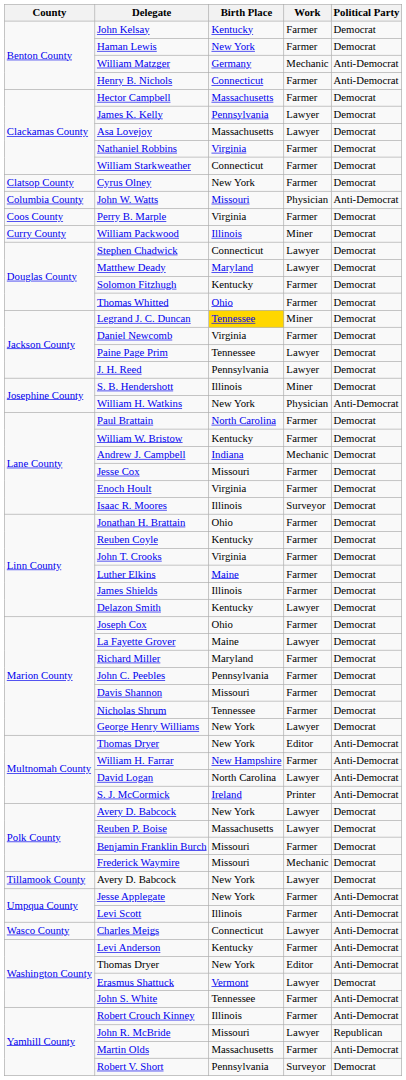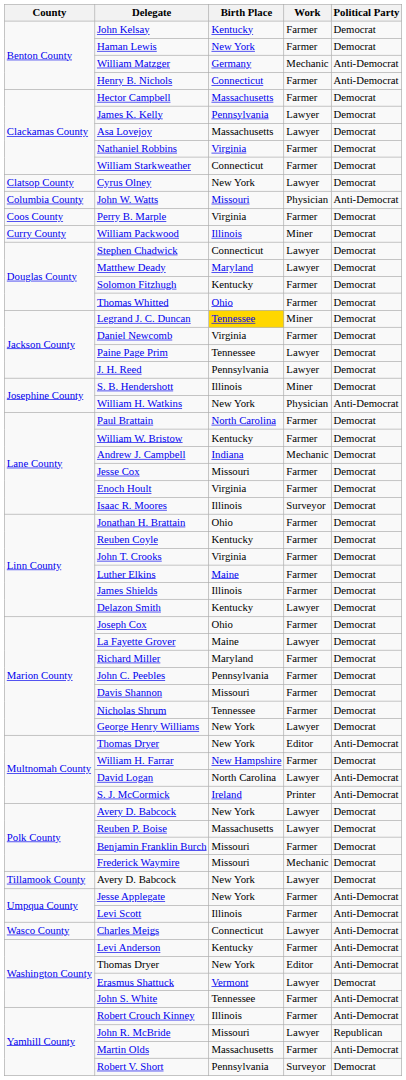 <table class="wikitable sortable">
 <tr>
 <th>County</th>
 <th>Delegate</th>
 <th>Birth Place</th>
 <th>Work</th>
 <th>Political Party</th>
 </tr>
 <tr>
 <td rowspan="4"><a href='#'>Benton County</a></td>
 <td><a href='#'>John Kelsay</a></td>
 <td><a href='#'>Kentucky</a></td>
 <td>Farmer</td>
 <td>Democrat</td>
 </tr>
 <tr>
 <td><a href='#'>Haman Lewis</a></td>
 <td><a href='#'>New York</a></td>
 <td>Farmer</td>
 <td>Democrat</td>
 </tr>
 <tr>
 <td><a href='#'>William Matzger</a></td>
 <td><a href='#'>Germany</a></td>
 <td>Mechanic</td>
 <td>Anti-Democrat</td>
 </tr>
 <tr>
 <td><a href='#'>Henry B. Nichols</a></td>
 <td><a href='#'>Connecticut</a></td>
 <td>Farmer</td>
 <td>Anti-Democrat</td>
 </tr>
 <tr>
 <td rowspan="5"><a href='#'>Clackamas County</a></td>
 <td><a href='#'>Hector Campbell</a></td>
 <td><a href='#'>Massachusetts</a></td>
 <td>Farmer</td>
 <td>Democrat</td>
 </tr>
 <tr>
 <td><a href='#'>James K. Kelly</a></td>
 <td><a href='#'>Pennsylvania</a></td>
 <td>Lawyer</td>
 <td>Democrat</td>
 </tr>
 <tr>
 <td><a href='#'>Asa Lovejoy</a></td>
 <td>Massachusetts</td>
 <td>Lawyer</td>
 <td>Democrat</td>
 </tr>
 <tr>
 <td><a href='#'>Nathaniel Robbins</a></td>
 <td><a href='#'>Virginia</a></td>
 <td>Farmer</td>
 <td>Democrat</td>
 </tr>
 <tr>
 <td><a href='#'>William Starkweather</a></td>
 <td>Connecticut</td>
 <td>Farmer</td>
 <td>Democrat</td>
 </tr>
 <tr>
 <td><a href='#'>Clatsop County</a></td>
 <td><a href='#'>Cyrus Olney</a></td>
 <td>New York</td>
-<td>Farmer</td>
+<td>Lawyer</td>
 <td>Democrat</td>
 </tr>
 <tr>
 <td><a href='#'>Columbia County</a></td>
 <td><a href='#'>John W. Watts</a></td>
 <td><a href='#'>Missouri</a></td>
 <td>Physician</td>
 <td>Anti-Democrat</td>
 </tr>
 <tr>
 <td><a href='#'>Coos County</a></td>
 <td><a href='#'>Perry B. Marple</a></td>
 <td>Virginia</td>
 <td>Farmer</td>
 <td>Democrat</td>
 </tr>
 <tr>
 <td><a href='#'>Curry County</a></td>
 <td><a href='#'>William Packwood</a></td>
 <td><a href='#'>Illinois</a></td>
 <td>Miner</td>
 <td>Democrat</td>
 </tr>
 <tr>
 <td rowspan="4"><a href='#'>Douglas County</a></td>
 <td><a href='#'>Stephen Chadwick</a></td>
 <td>Connecticut</td>
 <td>Lawyer</td>
 <td>Democrat</td>
 </tr>
 <tr>
 <td><a href='#'>Matthew Deady</a></td>
 <td><a href='#'>Maryland</a></td>
 <td>Lawyer</td>
 <td>Democrat</td>
 </tr>
 <tr>
 <td><a href='#'>Solomon Fitzhugh</a></td>
 <td>Kentucky</td>
 <td>Farmer</td>
 <td>Democrat</td>
 </tr>
 <tr>
 <td><a href='#'>Thomas Whitted</a></td>
 <td><a href='#'>Ohio</a></td>
 <td>Farmer</td>
 <td>Democrat</td>
 </tr>
 <tr>
 <td rowspan="4"><a href='#'>Jackson County</a></td>
 <td><a href='#'>Legrand J. C. Duncan</a></td>
 <td style="background: gold;"><a href='#'>Tennessee</a></td>
 <td>Miner</td>
 <td>Democrat</td>
 </tr>
 <tr>
 <td><a href='#'>Daniel Newcomb</a></td>
 <td>Virginia</td>
 <td>Farmer</td>
 <td>Democrat</td>
 </tr>
 <tr>
 <td><a href='#'>Paine Page Prim</a></td>
 <td>Tennessee</td>
 <td>Lawyer</td>
 <td>Democrat</td>
 </tr>
 <tr>
 <td><a href='#'>J. H. Reed</a></td>
 <td>Pennsylvania</td>
 <td>Lawyer</td>
 <td>Democrat</td>
 </tr>
 <tr>
 <td rowspan="2"><a href='#'>Josephine County</a></td>
 <td><a href='#'>S. B. Hendershott</a></td>
 <td>Illinois</td>
 <td>Miner</td>
 <td>Democrat</td>
 </tr>
 <tr>
 <td><a href='#'>William H. Watkins</a></td>
 <td>New York</td>
 <td>Physician</td>
 <td>Anti-Democrat</td>
 </tr>
 <tr>
 <td rowspan="6"><a href='#'>Lane County</a></td>
 <td><a href='#'>Paul Brattain</a></td>
 <td><a href='#'>North Carolina</a></td>
 <td>Farmer</td>
 <td>Democrat</td>
 </tr>
 <tr>
 <td><a href='#'>William W. Bristow</a></td>
 <td>Kentucky</td>
 <td>Farmer</td>
 <td>Democrat</td>
 </tr>
 <tr>
 <td><a href='#'>Andrew J. Campbell</a></td>
 <td><a href='#'>Indiana</a></td>
 <td>Mechanic</td>
 <td>Democrat</td>
 </tr>
 <tr>
 <td><a href='#'>Jesse Cox</a></td>
 <td>Missouri</td>
 <td>Farmer</td>
 <td>Democrat</td>
 </tr>
 <tr>
 <td><a href='#'>Enoch Hoult</a></td>
 <td>Virginia</td>
 <td>Farmer</td>
 <td>Democrat</td>
 </tr>
 <tr>
 <td><a href='#'>Isaac R. Moores</a></td>
 <td>Illinois</td>
 <td>Surveyor</td>
 <td>Democrat</td>
 </tr>
 <tr>
 <td rowspan="6"><a href='#'>Linn County</a></td>
 <td><a href='#'>Jonathan H. Brattain</a></td>
 <td>Ohio</td>
 <td>Farmer</td>
 <td>Democrat</td>
 </tr>
 <tr>
 <td><a href='#'>Reuben Coyle</a></td>
 <td>Kentucky</td>
 <td>Farmer</td>
 <td>Democrat</td>
 </tr>
 <tr>
 <td><a href='#'>John T. Crooks</a></td>
 <td>Virginia</td>
 <td>Farmer</td>
 <td>Democrat</td>
 </tr>
 <tr>
 <td><a href='#'>Luther Elkins</a></td>
 <td><a href='#'>Maine</a></td>
 <td>Farmer</td>
 <td>Democrat</td>
 </tr>
 <tr>
 <td><a href='#'>James Shields</a></td>
 <td>Illinois</td>
 <td>Farmer</td>
 <td>Democrat</td>
 </tr>
 <tr>
 <td><a href='#'>Delazon Smith</a></td>
 <td>Kentucky</td>
 <td>Lawyer</td>
 <td>Democrat</td>
 </tr>
 <tr>
 <td rowspan="7"><a href='#'>Marion County</a></td>
 <td><a href='#'>Joseph Cox</a></td>
 <td>Ohio</td>
 <td>Farmer</td>
 <td>Democrat</td>
 </tr>
 <tr>
 <td><a href='#'>La Fayette Grover</a></td>
 <td>Maine</td>
 <td>Lawyer</td>
 <td>Democrat</td>
 </tr>
 <tr>
 <td><a href='#'>Richard Miller</a></td>
 <td>Maryland</td>
 <td>Farmer</td>
 <td>Democrat</td>
 </tr>
 <tr>
 <td><a href='#'>John C. Peebles</a></td>
 <td>Pennsylvania</td>
 <td>Farmer</td>
 <td>Democrat</td>
 </tr>
 <tr>
 <td><a href='#'>Davis Shannon</a></td>
 <td>Missouri</td>
 <td>Farmer</td>
 <td>Democrat</td>
 </tr>
 <tr>
 <td><a href='#'>Nicholas Shrum</a></td>
 <td>Tennessee</td>
 <td>Farmer</td>
 <td>Democrat</td>
 </tr>
 <tr>
 <td><a href='#'>George Henry Williams</a></td>
 <td>New York</td>
 <td>Lawyer</td>
 <td>Democrat</td>
 </tr>
 <tr>
 <td rowspan="4"><a href='#'>Multnomah County</a></td>
 <td><a href='#'>Thomas Dryer</a></td>
 <td>New York</td>
 <td>Editor</td>
 <td>Anti-Democrat</td>
 </tr>
 <tr>
 <td><a href='#'>William H. Farrar</a></td>
 <td><a href='#'>New Hampshire</a></td>
 <td>Farmer</td>
-<td>Anti-Democrat</td>
+<td>Democrat</td>
 </tr>
 <tr>
 <td><a href='#'>David Logan</a></td>
 <td>North Carolina</td>
 <td>Lawyer</td>
 <td>Anti-Democrat</td>
 </tr>
 <tr>
 <td><a href='#'>S. J. McCormick</a></td>
 <td><a href='#'>Ireland</a></td>
 <td>Printer</td>
 <td>Anti-Democrat</td>
 </tr>
 <tr>
 <td rowspan="4"><a href='#'>Polk County</a></td>
 <td><a href='#'>Avery D. Babcock</a></td>
 <td>New York</td>
 <td>Lawyer</td>
 <td>Democrat</td>
 </tr>
 <tr>
 <td><a href='#'>Reuben P. Boise</a></td>
 <td>Massachusetts</td>
 <td>Lawyer</td>
 <td>Democrat</td>
 </tr>
 <tr>
 <td><a href='#'>Benjamin Franklin Burch</a></td>
 <td>Missouri</td>
 <td>Farmer</td>
 <td>Democrat</td>
 </tr>
 <tr>
 <td><a href='#'>Frederick Waymire</a></td>
 <td>Missouri</td>
 <td>Mechanic</td>
 <td>Democrat</td>
 </tr>
 <tr>
 <td><a href='#'>Tillamook County</a></td>
 <td>Avery D. Babcock</td>
 <td>New York</td>
 <td>Lawyer</td>
 <td>Democrat</td>
 </tr>
 <tr>
 <td rowspan="2"><a href='#'>Umpqua County</a></td>
 <td><a href='#'>Jesse Applegate</a></td>
 <td>New York</td>
 <td>Farmer</td>
 <td>Anti-Democrat</td>
 </tr>
 <tr>
 <td><a href='#'>Levi Scott</a></td>
 <td>Illinois</td>
 <td>Farmer</td>
 <td>Anti-Democrat</td>
 </tr>
 <tr>
 <td><a href='#'>Wasco County</a></td>
 <td><a href='#'>Charles Meigs</a></td>
 <td>Connecticut</td>
 <td>Lawyer</td>
 <td>Anti-Democrat</td>
 </tr>
 <tr>
 <td rowspan="4"><a href='#'>Washington County</a></td>
 <td><a href='#'>Levi Anderson</a></td>
 <td>Kentucky</td>
 <td>Farmer</td>
 <td>Anti-Democrat</td>
 </tr>
 <tr>
 <td>Thomas Dryer</td>
 <td>New York</td>
 <td>Editor</td>
 <td>Anti-Democrat</td>
 </tr>
 <tr>
 <td><a href='#'>Erasmus Shattuck</a></td>
 <td><a href='#'>Vermont</a></td>
 <td>Lawyer</td>
 <td>Democrat</td>
 </tr>
 <tr>
 <td><a href='#'>John S. White</a></td>
 <td>Tennessee</td>
 <td>Farmer</td>
 <td>Anti-Democrat</td>
 </tr>
 <tr>
 <td rowspan="4"><a href='#'>Yamhill County</a></td>
 <td><a href='#'>Robert Crouch Kinney</a></td>
 <td>Illinois</td>
 <td>Farmer</td>
 <td>Anti-Democrat</td>
 </tr>
 <tr>
 <td><a href='#'>John R. McBride</a></td>
 <td>Missouri</td>
 <td>Lawyer</td>
 <td>Republican</td>
 </tr>
 <tr>
 <td><a href='#'>Martin Olds</a></td>
 <td>Massachusetts</td>
 <td>Farmer</td>
 <td>Anti-Democrat</td>
 </tr>
 <tr>
 <td><a href='#'>Robert V. Short</a></td>
 <td>Pennsylvania</td>
 <td>Surveyor</td>
 <td>Democrat</td>
 </tr>
 </table>
